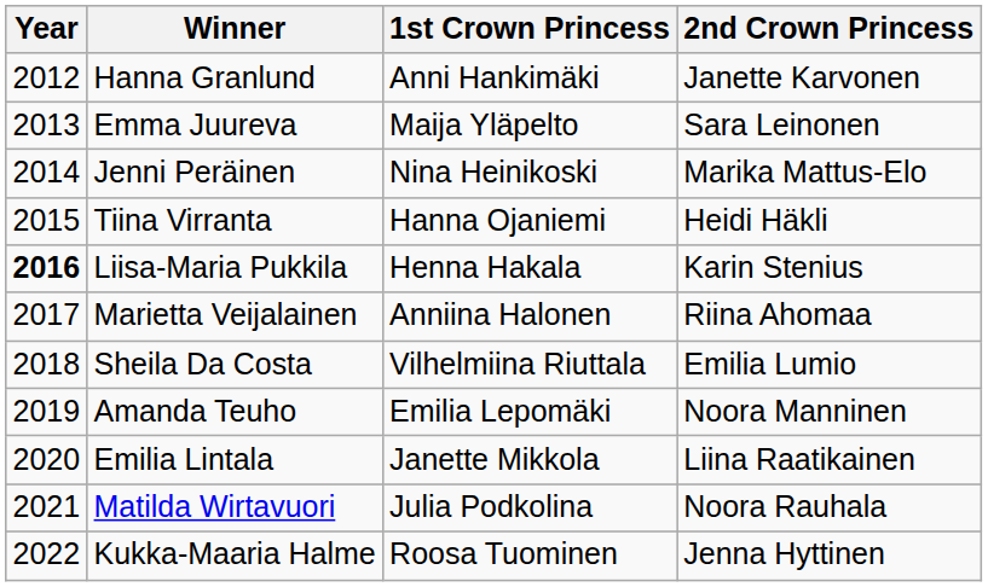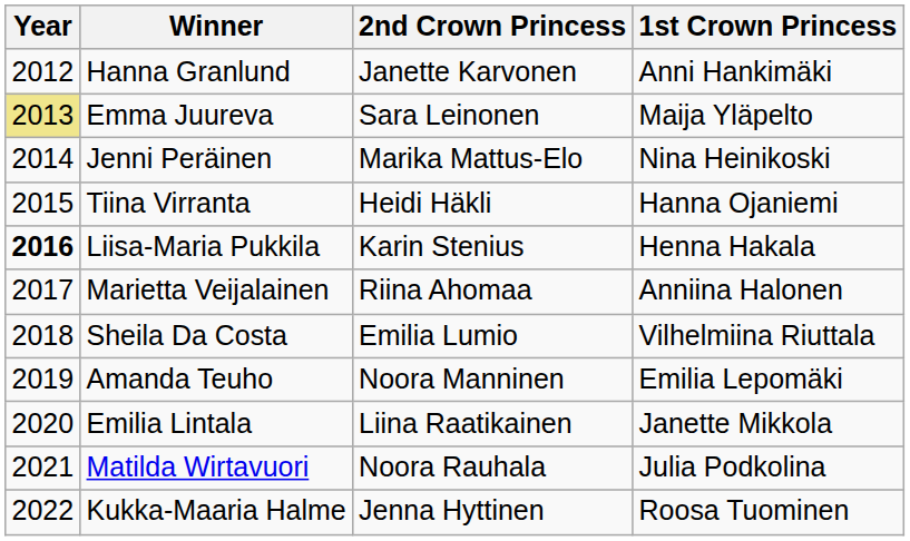 <table class="wikitable">
 <tr>
 <th>Year</th>
 <th>Winner</th>
+<th>2nd Crown Princess</th>
 <th>1st Crown Princess</th>
-<th>2nd Crown Princess</th>
 </tr>
 <tr>
 <td>2012</td>
 <td>Hanna Granlund</td>
+<td>Janette Karvonen</td>
 <td>Anni Hankimäki</td>
-<td>Janette Karvonen</td>
 </tr>
 <tr>
-<td>2013</td>
+<td style="background: khaki;">2013</td>
 <td>Emma Juureva</td>
+<td>Sara Leinonen</td>
 <td>Maija Yläpelto</td>
-<td>Sara Leinonen</td>
 </tr>
 <tr>
 <td>2014</td>
 <td>Jenni Peräinen</td>
+<td>Marika Mattus-Elo</td>
 <td>Nina Heinikoski</td>
-<td>Marika Mattus-Elo</td>
 </tr>
 <tr>
 <td>2015</td>
 <td>Tiina Virranta</td>
+<td>Heidi Häkli</td>
 <td>Hanna Ojaniemi</td>
-<td>Heidi Häkli</td>
 </tr>
 <tr>
 <td><strong>2016</strong></td>
 <td>Liisa-Maria Pukkila</td>
+<td>Karin Stenius</td>
 <td>Henna Hakala</td>
-<td>Karin Stenius</td>
 </tr>
 <tr>
 <td>2017</td>
 <td>Marietta Veijalainen</td>
+<td>Riina Ahomaa</td>
 <td>Anniina Halonen</td>
-<td>Riina Ahomaa</td>
 </tr>
 <tr>
 <td>2018</td>
 <td>Sheila Da Costa</td>
+<td>Emilia Lumio</td>
 <td>Vilhelmiina Riuttala</td>
-<td>Emilia Lumio</td>
 </tr>
 <tr>
 <td>2019</td>
 <td>Amanda Teuho</td>
+<td>Noora Manninen</td>
 <td>Emilia Lepomäki</td>
-<td>Noora Manninen</td>
 </tr>
 <tr>
 <td>2020</td>
 <td>Emilia Lintala</td>
+<td>Liina Raatikainen</td>
 <td>Janette Mikkola</td>
-<td>Liina Raatikainen</td>
 </tr>
 <tr>
 <td>2021</td>
 <td><a href='#'>Matilda Wirtavuori</a></td>
+<td>Noora Rauhala</td>
 <td>Julia Podkolina</td>
-<td>Noora Rauhala</td>
 </tr>
 <tr>
 <td>2022</td>
 <td>Kukka-Maaria Halme</td>
+<td>Jenna Hyttinen</td>
 <td>Roosa Tuominen</td>
-<td>Jenna Hyttinen</td>
 </tr>
 </table>
